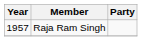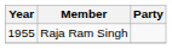 <table class="wikitable sortable">
 <tr>
 <th>Year</th>
 <th>Member</th>
 <th colspan="2">Party</th>
 </tr>
 <tr>
-<td>1957</td>
+<td>1955</td>
 <td>Raja Ram Singh</td>
 <td></td>
 </tr>
 <tr>
 </tr>
 </table>
